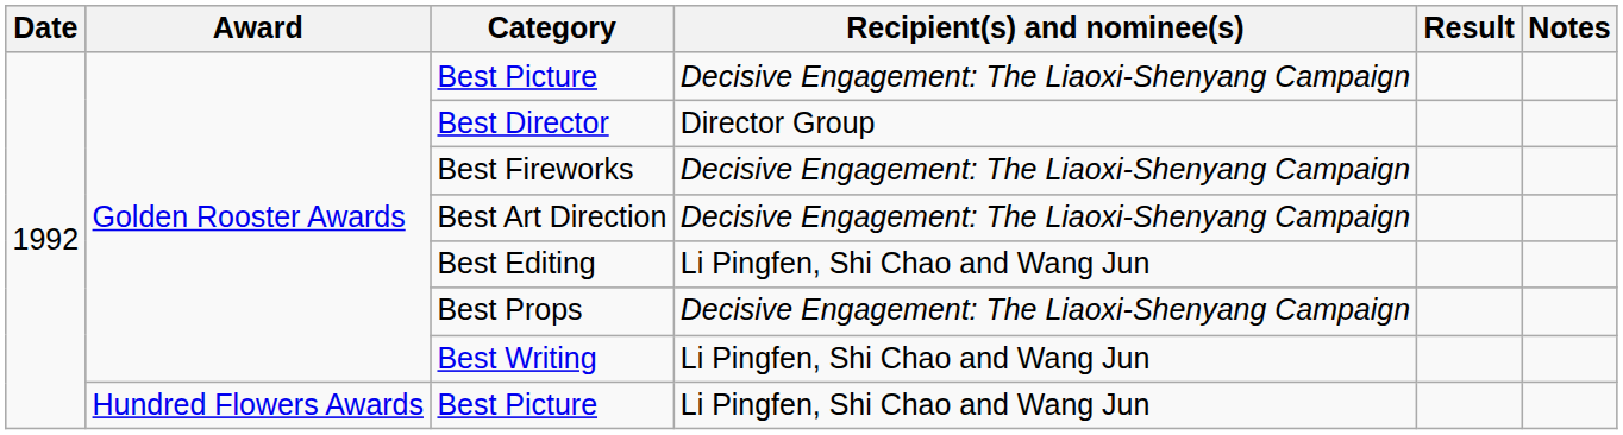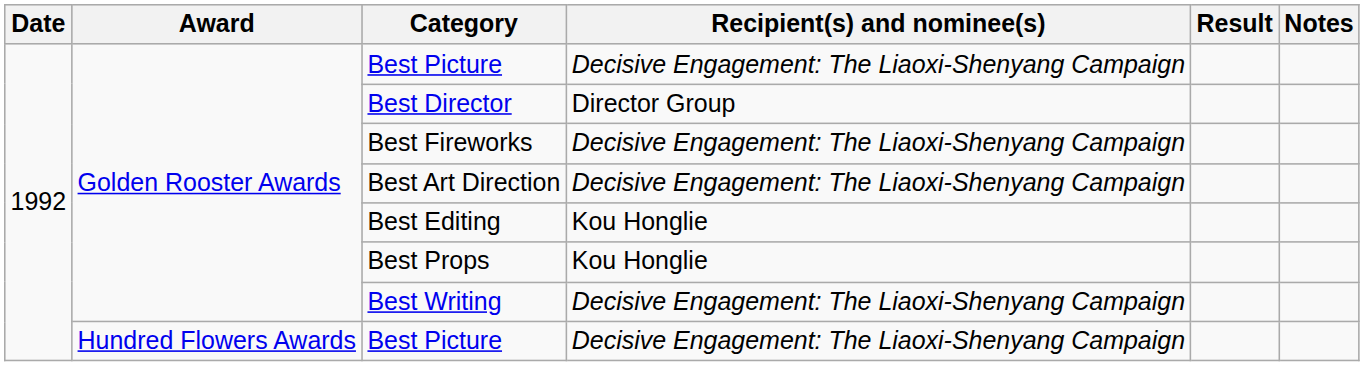 <table class="wikitable">
 <tr>
 <th>Date</th>
 <th>Award</th>
 <th>Category</th>
 <th>Recipient(s) and nominee(s)</th>
 <th>Result</th>
 <th>Notes</th>
 </tr>
 <tr>
 <td rowspan="8">1992</td>
 <td rowspan="7"><a href='#'>Golden Rooster Awards</a></td>
 <td><a href='#'>Best Picture</a></td>
 <td><em>Decisive Engagement: The Liaoxi-Shenyang Campaign</em></td>
 <td></td>
 <td></td>
 </tr>
 <tr>
 <td><a href='#'>Best Director</a></td>
 <td>Director Group</td>
 <td></td>
 <td></td>
 </tr>
 <tr>
 <td>Best Fireworks</td>
 <td><em>Decisive Engagement: The Liaoxi-Shenyang Campaign</em></td>
 <td></td>
 <td></td>
 </tr>
 <tr>
 <td>Best Art Direction</td>
 <td><em>Decisive Engagement: The Liaoxi-Shenyang Campaign</em></td>
 <td></td>
 <td></td>
 </tr>
 <tr>
 <td>Best Editing</td>
-<td>Li Pingfen, Shi Chao and Wang Jun</td>
+<td>Kou Honglie</td>
 <td></td>
 <td></td>
 </tr>
 <tr>
 <td>Best Props</td>
-<td><em>Decisive Engagement: The Liaoxi-Shenyang Campaign</em></td>
+<td>Kou Honglie</td>
 <td></td>
 <td></td>
 </tr>
 <tr>
 <td><a href='#'>Best Writing</a></td>
-<td>Li Pingfen, Shi Chao and Wang Jun</td>
+<td><em>Decisive Engagement: The Liaoxi-Shenyang Campaign</em></td>
 <td></td>
 <td></td>
 </tr>
 <tr>
 <td><a href='#'>Hundred Flowers Awards</a></td>
 <td><a href='#'>Best Picture</a></td>
-<td>Li Pingfen, Shi Chao and Wang Jun</td>
+<td><em>Decisive Engagement: The Liaoxi-Shenyang Campaign</em></td>
 <td></td>
 <td></td>
 </tr>
 </table>
